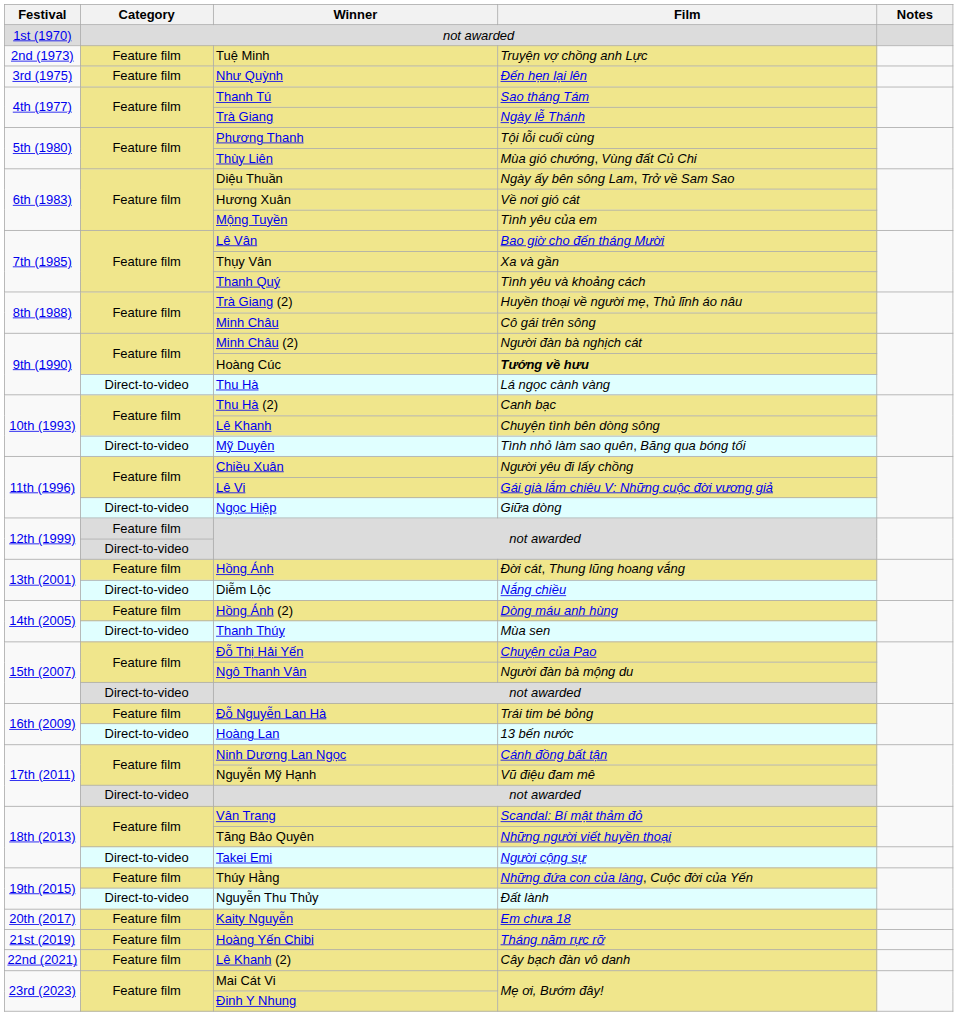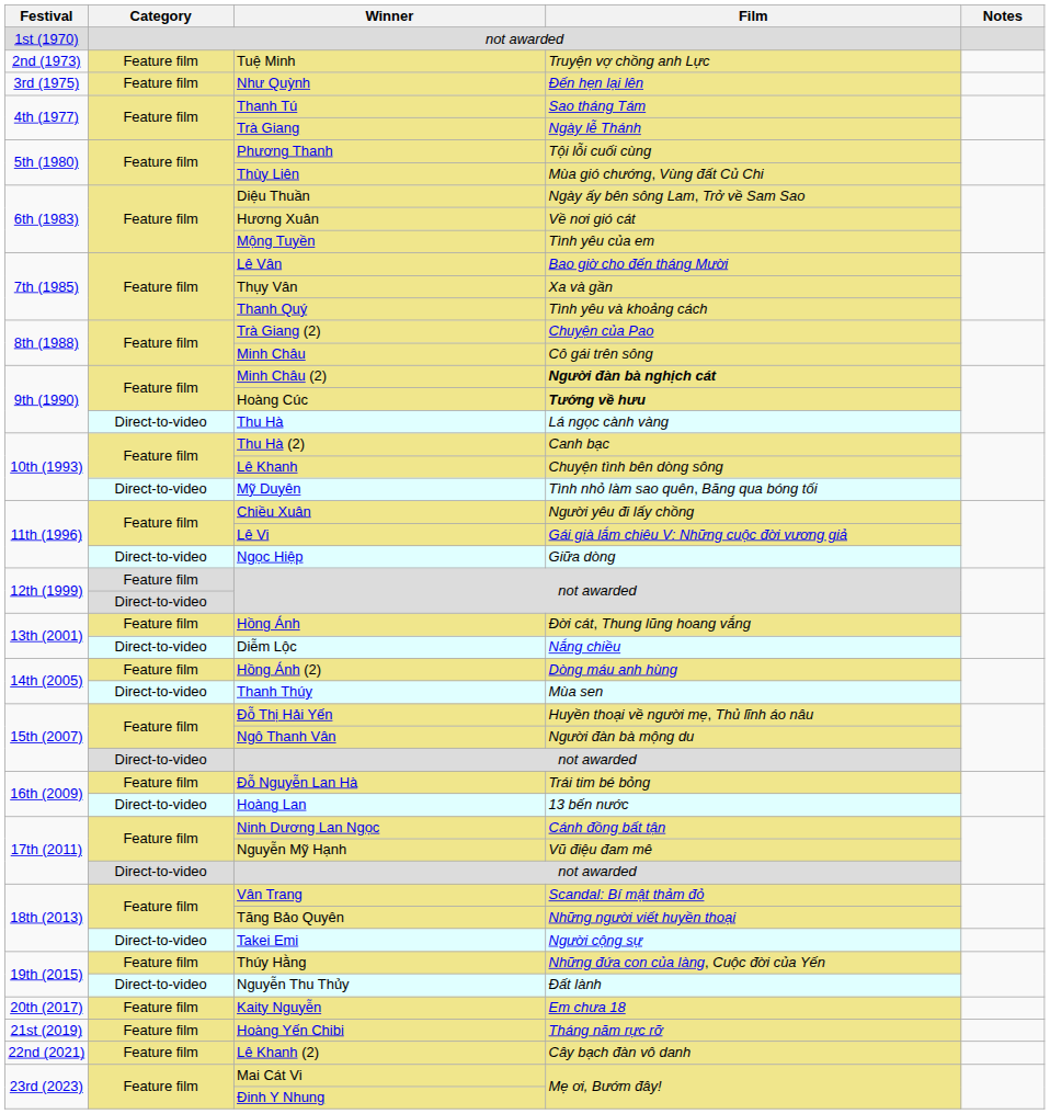 <table class="sortable wikitable">
 <tr>
 <th width="8%">Festival</th>
 <th width="14%">Category</th>
 <th width="30%">Winner</th>
 <th width="40%">Film</th>
 <th width="8%">Notes</th>
 </tr>
 <tr>
 <td align=center align=center style="background:#DCDCDC"><a href='#'>1st (1970)</a></td>
 <td colspan=3 align=center align=center style="background:#DCDCDC"><em>not awarded</em></td>
 <td style="background:#DCDCDC"></td>
 </tr>
 <tr>
 <td align=center><a href='#'>2nd (1973)</a></td>
 <td align=center style="background:#F0E68C">Feature film</td>
 <td style="background:#F0E68C">Tuệ Minh</td>
 <td style="background:#F0E68C"><em>Truyện vợ chồng anh Lực</em></td>
 <td></td>
 </tr>
 <tr>
 <td align=center><a href='#'>3rd (1975)</a></td>
 <td align=center style="background:#F0E68C">Feature film</td>
 <td style="background:#F0E68C"><a href='#'>Như Quỳnh</a></td>
 <td style="background:#F0E68C"><em><a href='#'>Đến hẹn lại lên</a></em></td>
 <td></td>
 </tr>
 <tr>
 <td align=center rowspan=2><a href='#'>4th (1977)</a></td>
 <td align=center rowspan=2 style="background:#F0E68C">Feature film</td>
 <td style="background:#F0E68C"><a href='#'>Thanh Tú</a></td>
 <td style="background:#F0E68C"><em><a href='#'>Sao tháng Tám</a></em></td>
 <td rowspan=2></td>
 </tr>
 <tr>
 <td style="background:#F0E68C"><a href='#'>Trà Giang</a></td>
 <td style="background:#F0E68C"><em><a href='#'>Ngày lễ Thánh</a></em></td>
 </tr>
 <tr>
 <td align=center rowspan=2><a href='#'>5th (1980)</a></td>
 <td align=center rowspan=2 style="background:#F0E68C">Feature film</td>
 <td style="background:#F0E68C"><a href='#'>Phương Thanh</a></td>
 <td style="background:#F0E68C"><em>Tội lỗi cuối cùng</em></td>
 <td rowspan=2></td>
 </tr>
 <tr>
 <td style="background:#F0E68C"><a href='#'>Thùy Liên</a></td>
 <td style="background:#F0E68C"><em>Mùa gió chướng</em>, <em>Vùng đất Củ Chi</em></td>
 </tr>
 <tr>
 <td align=center rowspan=3><a href='#'>6th (1983)</a></td>
 <td align=center rowspan=3 style="background:#F0E68C">Feature film</td>
 <td style="background:#F0E68C">Diệu Thuần</td>
 <td style="background:#F0E68C"><em>Ngày ấy bên sông Lam</em>, <em>Trở về Sam Sao</em></td>
 <td rowspan=3></td>
 </tr>
 <tr>
 <td style="background:#F0E68C">Hương Xuân</td>
 <td style="background:#F0E68C"><em>Về nơi gió cát</em></td>
 </tr>
 <tr>
 <td style="background:#F0E68C"><a href='#'>Mộng Tuyền</a></td>
 <td style="background:#F0E68C"><em>Tình yêu của em</em></td>
 </tr>
 <tr>
 <td align=center rowspan=3><a href='#'>7th (1985)</a></td>
 <td align=center rowspan=3 style="background:#F0E68C">Feature film</td>
 <td style="background:#F0E68C"><a href='#'>Lê Vân</a></td>
 <td style="background:#F0E68C"><em><a href='#'>Bao giờ cho đến tháng Mười</a></em></td>
 <td rowspan=3></td>
 </tr>
 <tr>
 <td style="background:#F0E68C">Thụy Vân</td>
 <td style="background:#F0E68C"><em>Xa và gần</em></td>
 </tr>
 <tr>
 <td style="background:#F0E68C"><a href='#'>Thanh Quý</a></td>
 <td style="background:#F0E68C"><em>Tình yêu và khoảng cách</em></td>
 </tr>
 <tr>
 <td align=center rowspan=2><a href='#'>8th (1988)</a></td>
 <td align=center rowspan=2 style="background:#F0E68C">Feature film</td>
 <td style="background:#F0E68C"><a href='#'>Trà Giang</a> (2)</td>
-<td style="background:#F0E68C"><em>Huyền thoại về người mẹ</em>, <em>Thủ lĩnh áo nâu</em></td>
+<td style="background:#F0E68C"><em><a href='#'>Chuyện của Pao</a></em></td>
 <td rowspan=2></td>
 </tr>
 <tr>
 <td style="background:#F0E68C"><a href='#'>Minh Châu</a></td>
 <td style="background:#F0E68C"><em>Cô gái trên sông</em></td>
 </tr>
 <tr>
 <td align=center rowspan=3><a href='#'>9th (1990)</a></td>
 <td align=center rowspan=2 style="background:#F0E68C">Feature film</td>
 <td style="background:#F0E68C"><a href='#'>Minh Châu</a> (2)</td>
-<td style="background:#F0E68C"><em>Người đàn bà nghịch cát</em></td>
+<td style="background:#F0E68C"><strong><em>Người đàn bà nghịch cát</em></strong></td>
 <td rowspan=3></td>
 </tr>
 <tr>
 <td style="background:#F0E68C">Hoàng Cúc</td>
 <td style="background:#F0E68C"><strong><em>Tướng về hưu</em></strong></td>
 </tr>
 <tr>
 <td align=center style="background:#E0FFFF">Direct-to-video</td>
 <td style="background:#E0FFFF"><a href='#'>Thu Hà</a></td>
 <td style="background:#E0FFFF"><em>Lá ngọc cành vàng</em></td>
 </tr>
 <tr>
 <td align=center rowspan=3><a href='#'>10th (1993)</a></td>
 <td align=center rowspan=2 style="background:#F0E68C">Feature film</td>
 <td style="background:#F0E68C"><a href='#'>Thu Hà</a> (2)</td>
 <td style="background:#F0E68C"><em>Canh bạc</em></td>
 <td rowspan=3></td>
 </tr>
 <tr>
 <td style="background:#F0E68C"><a href='#'>Lê Khanh</a></td>
 <td style="background:#F0E68C"><em>Chuyện tình bên dòng sông</em></td>
 </tr>
 <tr>
 <td align=center style="background:#E0FFFF">Direct-to-video</td>
 <td style="background:#E0FFFF"><a href='#'>Mỹ Duyên</a></td>
 <td style="background:#E0FFFF"><em>Tình nhỏ làm sao quên</em>, <em>Băng qua bóng tối</em></td>
 </tr>
 <tr>
 <td align=center rowspan=3><a href='#'>11th (1996)</a></td>
 <td align=center rowspan=2 style="background:#F0E68C">Feature film</td>
 <td style="background:#F0E68C"><a href='#'>Chiều Xuân</a></td>
 <td style="background:#F0E68C"><em>Người yêu đi lấy chồng</em></td>
 <td rowspan=3></td>
 </tr>
 <tr>
 <td style="background:#F0E68C"><a href='#'>Lê Vi</a></td>
 <td style="background:#F0E68C"><em><a href='#'>Gái già lắm chiêu V: Những cuộc đời vương giả</a></em></td>
 </tr>
 <tr>
 <td align=center style="background:#E0FFFF">Direct-to-video</td>
 <td style="background:#E0FFFF"><a href='#'>Ngọc Hiệp</a></td>
 <td style="background:#E0FFFF"><em>Giữa dòng</em></td>
 </tr>
 <tr>
 <td align=center rowspan=2><a href='#'>12th (1999)</a></td>
 <td align=center style="background:#DCDCDC">Feature film</td>
 <td rowspan=2 colspan=2 align=center style="background:#DCDCDC"><em>not awarded</em></td>
 <td rowspan=2></td>
 </tr>
 <tr>
 <td align=center style="background:#DCDCDC">Direct-to-video</td>
 </tr>
 <tr>
 <td align=center rowspan=2><a href='#'>13th (2001)</a></td>
 <td align=center style="background:#F0E68C">Feature film</td>
 <td style="background:#F0E68C"><a href='#'>Hồng Ánh</a></td>
 <td style="background:#F0E68C"><em>Đời cát</em>, <em>Thung lũng hoang vắng</em></td>
 <td rowspan=2></td>
 </tr>
 <tr>
 <td align=center style="background:#E0FFFF">Direct-to-video</td>
 <td style="background:#E0FFFF">Diễm Lộc</td>
 <td style="background:#E0FFFF"><em><a href='#'>Nắng chiều</a></em></td>
 </tr>
 <tr>
 <td align=center rowspan=2><a href='#'>14th (2005)</a></td>
 <td align=center style="background:#F0E68C">Feature film</td>
 <td style="background:#F0E68C"><a href='#'>Hồng Ánh</a> (2)</td>
 <td style="background:#F0E68C"><a href='#'><em>Dòng máu anh hùng</em></a></td>
 <td rowspan=2></td>
 </tr>
 <tr>
 <td align=center style="background:#E0FFFF">Direct-to-video</td>
 <td style="background:#E0FFFF"><a href='#'>Thanh Thúy</a></td>
 <td style="background:#E0FFFF"><em>Mùa sen</em></td>
 </tr>
 <tr>
 <td align=center rowspan=3><a href='#'>15th (2007)</a></td>
 <td align=center rowspan=2 style="background:#F0E68C">Feature film</td>
 <td style="background:#F0E68C"><a href='#'>Đỗ Thị Hải Yến</a></td>
-<td style="background:#F0E68C"><em><a href='#'>Chuyện của Pao</a></em></td>
+<td style="background:#F0E68C"><em>Huyền thoại về người mẹ</em>, <em>Thủ lĩnh áo nâu</em></td>
 <td rowspan=3></td>
 </tr>
 <tr>
 <td style="background:#F0E68C"><a href='#'>Ngô Thanh Vân</a></td>
 <td style="background:#F0E68C"><em>Người đàn bà mộng du</em></td>
 </tr>
 <tr>
 <td align=center style="background:#DCDCDC">Direct-to-video</td>
 <td colspan=2 align=center style="background:#DCDCDC"><em>not awarded</em></td>
 </tr>
 <tr>
 <td align=center rowspan=2><a href='#'>16th (2009)</a></td>
 <td align=center style="background:#F0E68C">Feature film</td>
 <td style="background:#F0E68C"><a href='#'>Đỗ Nguyễn Lan Hà</a></td>
 <td style="background:#F0E68C"><em>Trái tim bé bỏng</em></td>
 <td rowspan=2></td>
 </tr>
 <tr>
 <td align=center style="background:#E0FFFF">Direct-to-video</td>
 <td style="background:#E0FFFF"><a href='#'>Hoàng Lan</a></td>
 <td style="background:#E0FFFF"><em>13 bến nước</em></td>
 </tr>
 <tr>
 <td align=center rowspan=3><a href='#'>17th (2011)</a></td>
 <td align=center rowspan=2 style="background:#F0E68C">Feature film</td>
 <td style="background:#F0E68C"><a href='#'>Ninh Dương Lan Ngọc</a></td>
 <td style="background:#F0E68C"><em><a href='#'>Cánh đồng bất tận</a></em></td>
 <td rowspan=3></td>
 </tr>
 <tr>
 <td style="background:#F0E68C">Nguyễn Mỹ Hạnh</td>
 <td style="background:#F0E68C"><em>Vũ điệu đam mê</em></td>
 </tr>
 <tr>
 <td align=center style="background:#DCDCDC">Direct-to-video</td>
 <td colspan=2 align=center style="background:#DCDCDC"><em>not awarded</em></td>
 </tr>
 <tr>
 <td align=center rowspan=3><a href='#'>18th (2013)</a></td>
 <td align=center rowspan=2 style="background:#F0E68C">Feature film</td>
 <td style="background:#F0E68C"><a href='#'>Vân Trang</a></td>
 <td style="background:#F0E68C"><em><a href='#'>Scandal: Bí mật thảm đỏ</a></em></td>
 <td rowspan=2></td>
 </tr>
 <tr>
 <td style="background:#F0E68C">Tăng Bảo Quyên</td>
 <td style="background:#F0E68C"><em><a href='#'>Những người viết huyền thoại</a></em></td>
 </tr>
 <tr>
 <td align=center style="background:#E0FFFF">Direct-to-video</td>
 <td style="background:#E0FFFF"><a href='#'>Takei Emi</a></td>
 <td style="background:#E0FFFF"><em><a href='#'>Người cộng sự</a></em></td>
 </tr>
 <tr>
 <td align=center rowspan=2><a href='#'>19th (2015)</a></td>
 <td align=center style="background:#F0E68C">Feature film</td>
 <td style="background:#F0E68C">Thúy Hằng</td>
 <td style="background:#F0E68C"><em><a href='#'>Những đứa con của làng</a></em>, <em>Cuộc đời của Yến</em></td>
 <td rowspan=2></td>
 </tr>
 <tr>
 <td align=center style="background:#E0FFFF">Direct-to-video</td>
 <td style="background:#E0FFFF">Nguyễn Thu Thủy</td>
 <td style="background:#E0FFFF"><em>Đất lành</em></td>
 </tr>
 <tr>
 <td align=center><a href='#'>20th (2017)</a></td>
 <td align=center style="background:#F0E68C">Feature film</td>
 <td style="background:#F0E68C"><a href='#'>Kaity Nguyễn</a></td>
 <td style="background:#F0E68C"><em><a href='#'>Em chưa 18</a></em></td>
 <td></td>
 </tr>
 <tr>
 <td align=center><a href='#'>21st (2019)</a></td>
 <td align=center style="background:#F0E68C">Feature film</td>
 <td style="background:#F0E68C"><a href='#'>Hoàng Yến Chibi</a></td>
 <td style="background:#F0E68C"><em><a href='#'>Tháng năm rực rỡ</a></em></td>
 <td></td>
 </tr>
 <tr>
 <td align=center><a href='#'>22nd (2021)</a></td>
 <td align=center style="background:#F0E68C">Feature film</td>
 <td style="background:#F0E68C"><a href='#'>Lê Khanh</a> (2)</td>
 <td style="background:#F0E68C"><em>Cây bạch đàn vô danh</em></td>
 <td></td>
 </tr>
 <tr>
 <td rowspan="2" align="center"><a href='#'>23rd (2023)</a></td>
 <td rowspan="2" align="center" style="background:#F0E68C">Feature film</td>
 <td style="background:#F0E68C">Mai Cát Vi</td>
 <td rowspan="2" style="background:#F0E68C"><em>Mẹ ơi, Bướm đây!</em></td>
 <td rowspan="2"></td>
 </tr>
 <tr>
 <td style="background:#F0E68C"><a href='#'>Đinh Y Nhung</a></td>
 </tr>
 </table>
